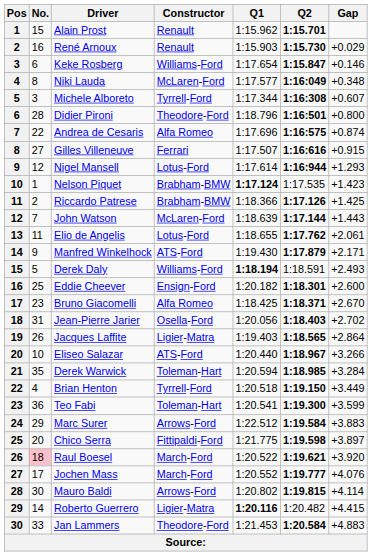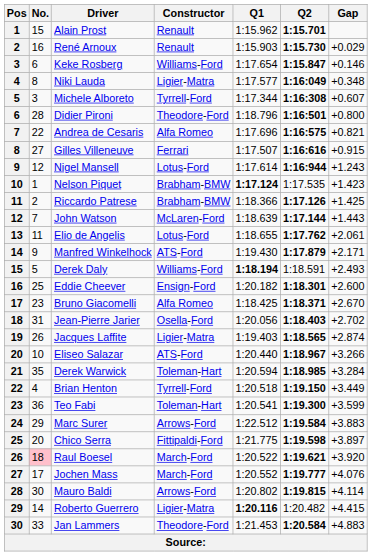 <table class="wikitable sortable" style="font-size:95%;">
 <tr>
 <th>Pos</th>
 <th>No.</th>
 <th>Driver</th>
 <th>Constructor</th>
 <th>Q1</th>
 <th>Q2</th>
 <th>Gap</th>
 </tr>
 <tr>
 <th>1</th>
 <td>15</td>
 <td> <a href='#'>Alain Prost</a></td>
 <td><a href='#'>Renault</a></td>
 <td>1:15.962</td>
 <td><strong>1:15.701</strong></td>
 <td></td>
 </tr>
 <tr>
 <th>2</th>
 <td>16</td>
 <td> <a href='#'>René Arnoux</a></td>
 <td><a href='#'>Renault</a></td>
 <td>1:15.903</td>
 <td><strong>1:15.730</strong></td>
 <td>+0.029</td>
 </tr>
 <tr>
 <th>3</th>
 <td>6</td>
 <td> <a href='#'>Keke Rosberg</a></td>
 <td><a href='#'>Williams</a>-<a href='#'>Ford</a></td>
 <td>1:17.654</td>
 <td><strong>1:15.847</strong></td>
 <td>+0.146</td>
 </tr>
 <tr>
 <th>4</th>
 <td>8</td>
 <td> <a href='#'>Niki Lauda</a></td>
-<td><a href='#'>McLaren</a>-<a href='#'>Ford</a></td>
+<td><a href='#'>Ligier</a>-<a href='#'>Matra</a></td>
 <td>1:17.577</td>
 <td><strong>1:16:049</strong></td>
 <td>+0.348</td>
 </tr>
 <tr>
 <th>5</th>
 <td>3</td>
 <td> <a href='#'>Michele Alboreto</a></td>
 <td><a href='#'>Tyrrell</a>-<a href='#'>Ford</a></td>
 <td>1:17.344</td>
 <td><strong>1:16:308</strong></td>
 <td>+0.607</td>
 </tr>
 <tr>
 <th>6</th>
 <td>28</td>
 <td> <a href='#'>Didier Pironi</a></td>
 <td><a href='#'>Theodore</a>-<a href='#'>Ford</a></td>
 <td>1:18.796</td>
 <td><strong>1:16:501</strong></td>
 <td>+0.800</td>
 </tr>
 <tr>
 <th>7</th>
 <td>22</td>
 <td> <a href='#'>Andrea de Cesaris</a></td>
 <td><a href='#'>Alfa Romeo</a></td>
 <td>1:17.696</td>
 <td><strong>1:16:575</strong></td>
-<td>+0.874</td>
+<td>+0.821</td>
 </tr>
 <tr>
 <th>8</th>
 <td>27</td>
 <td> <a href='#'>Gilles Villeneuve</a></td>
 <td><a href='#'>Ferrari</a></td>
 <td>1:17.507</td>
 <td><strong>1:16:616</strong></td>
 <td>+0.915</td>
 </tr>
 <tr>
 <th>9</th>
 <td>12</td>
 <td> <a href='#'>Nigel Mansell</a></td>
 <td><a href='#'>Lotus</a>-<a href='#'>Ford</a></td>
 <td>1:17.614</td>
 <td><strong>1:16:944</strong></td>
-<td>+1.293</td>
+<td>+1.243</td>
 </tr>
 <tr>
 <th>10</th>
 <td>1</td>
 <td> <a href='#'>Nelson Piquet</a></td>
 <td><a href='#'>Brabham</a>-<a href='#'>BMW</a></td>
 <td><strong>1:17.124</strong></td>
 <td>1:17.535</td>
 <td>+1.423</td>
 </tr>
 <tr>
 <th>11</th>
 <td>2</td>
 <td> <a href='#'>Riccardo Patrese</a></td>
 <td><a href='#'>Brabham</a>-<a href='#'>BMW</a></td>
 <td>1:18.366</td>
 <td><strong>1:17.126</strong></td>
 <td>+1.425</td>
 </tr>
 <tr>
 <th>12</th>
 <td>7</td>
 <td> <a href='#'>John Watson</a></td>
 <td><a href='#'>McLaren</a>-<a href='#'>Ford</a></td>
 <td>1:18.639</td>
 <td><strong>1:17.144</strong></td>
 <td>+1.443</td>
 </tr>
 <tr>
 <th>13</th>
 <td>11</td>
 <td> <a href='#'>Elio de Angelis</a></td>
 <td><a href='#'>Lotus</a>-<a href='#'>Ford</a></td>
 <td>1:18.655</td>
 <td><strong>1:17.762</strong></td>
 <td>+2.061</td>
 </tr>
 <tr>
 <th>14</th>
 <td>9</td>
 <td> <a href='#'>Manfred Winkelhock</a></td>
 <td><a href='#'>ATS</a>-<a href='#'>Ford</a></td>
 <td>1:19.430</td>
 <td><strong>1:17.879</strong></td>
 <td>+2.171</td>
 </tr>
 <tr>
 <th>15</th>
 <td>5</td>
 <td> <a href='#'>Derek Daly</a></td>
 <td><a href='#'>Williams</a>-<a href='#'>Ford</a></td>
 <td><strong>1:18.194</strong></td>
 <td>1:18.591</td>
 <td>+2.493</td>
 </tr>
 <tr>
 <th>16</th>
 <td>25</td>
 <td> <a href='#'>Eddie Cheever</a></td>
 <td><a href='#'>Ensign</a>-<a href='#'>Ford</a></td>
 <td>1:20.182</td>
 <td><strong>1:18.301</strong></td>
 <td>+2.600</td>
 </tr>
 <tr>
 <th>17</th>
 <td>23</td>
 <td> <a href='#'>Bruno Giacomelli</a></td>
 <td><a href='#'>Alfa Romeo</a></td>
 <td>1:18.425</td>
 <td><strong>1:18.371</strong></td>
 <td>+2.670</td>
 </tr>
 <tr>
 <th>18</th>
 <td>31</td>
 <td> <a href='#'>Jean-Pierre Jarier</a></td>
 <td><a href='#'>Osella</a>-<a href='#'>Ford</a></td>
 <td>1:20.056</td>
 <td><strong>1:18.403</strong></td>
 <td>+2.702</td>
 </tr>
 <tr>
 <th>19</th>
 <td>26</td>
 <td> <a href='#'>Jacques Laffite</a></td>
 <td><a href='#'>Ligier</a>-<a href='#'>Matra</a></td>
 <td>1:19.403</td>
 <td><strong>1:18.565</strong></td>
-<td>+2.864</td>
+<td>+2.874</td>
 </tr>
 <tr>
 <th>20</th>
 <td>10</td>
 <td> <a href='#'>Eliseo Salazar</a></td>
 <td><a href='#'>ATS</a>-<a href='#'>Ford</a></td>
 <td>1:20.440</td>
 <td><strong>1:18.967</strong></td>
 <td>+3.266</td>
 </tr>
 <tr>
 <th>21</th>
 <td>35</td>
 <td> <a href='#'>Derek Warwick</a></td>
 <td><a href='#'>Toleman</a>-<a href='#'>Hart</a></td>
 <td>1:20.594</td>
 <td><strong>1:18.985</strong></td>
 <td>+3.284</td>
 </tr>
 <tr>
 <th>22</th>
 <td>4</td>
 <td> <a href='#'>Brian Henton</a></td>
 <td><a href='#'>Tyrrell</a>-<a href='#'>Ford</a></td>
 <td>1:20.518</td>
 <td><strong>1:19.150</strong></td>
 <td>+3.449</td>
 </tr>
 <tr>
 <th>23</th>
 <td>36</td>
 <td> <a href='#'>Teo Fabi</a></td>
 <td><a href='#'>Toleman</a>-<a href='#'>Hart</a></td>
 <td>1:20.541</td>
 <td><strong>1:19.300</strong></td>
 <td>+3.599</td>
 </tr>
 <tr>
 <th>24</th>
 <td>29</td>
 <td> <a href='#'>Marc Surer</a></td>
 <td><a href='#'>Arrows</a>-<a href='#'>Ford</a></td>
 <td>1:22.512</td>
 <td><strong>1:19.584</strong></td>
 <td>+3.883</td>
 </tr>
 <tr>
 <th>25</th>
 <td>20</td>
 <td> <a href='#'>Chico Serra</a></td>
 <td><a href='#'>Fittipaldi</a>-<a href='#'>Ford</a></td>
 <td>1:21.775</td>
 <td><strong>1:19.598</strong></td>
 <td>+3.897</td>
 </tr>
 <tr>
 <th>26</th>
 <td style="background: pink;">18</td>
 <td> <a href='#'>Raul Boesel</a></td>
 <td><a href='#'>March</a>-<a href='#'>Ford</a></td>
 <td>1:20.522</td>
 <td><strong>1:19.621</strong></td>
 <td>+3.920</td>
 </tr>
 <tr>
 <th>27</th>
 <td>17</td>
 <td> <a href='#'>Jochen Mass</a></td>
 <td><a href='#'>March</a>-<a href='#'>Ford</a></td>
 <td>1:20.552</td>
 <td><strong>1:19.777</strong></td>
 <td>+4.076</td>
 </tr>
 <tr>
 <th>28</th>
 <td>30</td>
 <td> <a href='#'>Mauro Baldi</a></td>
 <td><a href='#'>Arrows</a>-<a href='#'>Ford</a></td>
 <td>1:20.802</td>
 <td><strong>1:19.815</strong></td>
 <td>+4.114</td>
 </tr>
 <tr>
 <th>29</th>
 <td>14</td>
 <td> <a href='#'>Roberto Guerrero</a></td>
 <td><a href='#'>Ligier</a>-<a href='#'>Matra</a></td>
 <td><strong>1:20.116</strong></td>
 <td>1:20.482</td>
 <td>+4.415</td>
 </tr>
 <tr>
 <th>30</th>
 <td>33</td>
 <td> <a href='#'>Jan Lammers</a></td>
 <td><a href='#'>Theodore</a>-<a href='#'>Ford</a></td>
 <td>1:21.453</td>
 <td><strong>1:20.584</strong></td>
 <td>+4.883</td>
 </tr>
 <tr>
 <th colspan="7">Source: </th>
 </tr>
 </table>
